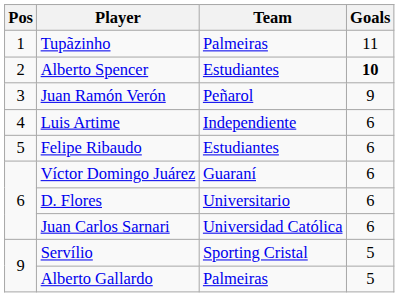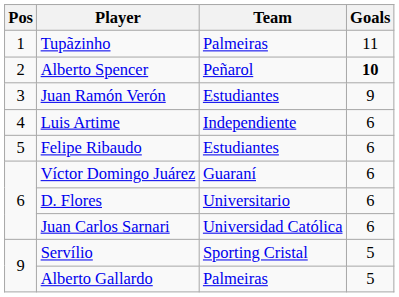 <table class="wikitable" style="text-align: left;">
 <tr>
 <th>Pos</th>
 <th>Player</th>
 <th>Team</th>
 <th>Goals</th>
 </tr>
 <tr>
 <td align=center>1</td>
 <td> <a href='#'>Tupãzinho</a></td>
 <td> <a href='#'>Palmeiras</a></td>
 <td align=center>11</td>
 </tr>
 <tr>
 <td align=center>2</td>
 <td> <a href='#'>Alberto Spencer</a></td>
-<td> <a href='#'>Estudiantes</a></td>
+<td> <a href='#'>Peñarol</a></td>
 <td align=center><strong>10</strong></td>
 </tr>
 <tr>
 <td align=center>3</td>
 <td> <a href='#'>Juan Ramón Verón</a></td>
-<td> <a href='#'>Peñarol</a></td>
+<td> <a href='#'>Estudiantes</a></td>
 <td align=center>9</td>
 </tr>
 <tr>
 <td align=center>4</td>
 <td> <a href='#'>Luis Artime</a></td>
 <td> <a href='#'>Independiente</a></td>
 <td align=center>6</td>
 </tr>
 <tr>
 <td align=center>5</td>
 <td> <a href='#'>Felipe Ribaudo</a></td>
 <td> <a href='#'>Estudiantes</a></td>
 <td align=center>6</td>
 </tr>
 <tr>
 <td align=center rowspan=3>6</td>
 <td> <a href='#'>Víctor Domingo Juárez</a></td>
 <td> <a href='#'>Guaraní</a></td>
 <td align=center>6</td>
 </tr>
 <tr>
 <td> <a href='#'>D. Flores</a></td>
 <td> <a href='#'>Universitario</a></td>
 <td align=center>6</td>
 </tr>
 <tr>
 <td> <a href='#'>Juan Carlos Sarnari</a></td>
 <td> <a href='#'>Universidad Católica</a></td>
 <td align=center>6</td>
 </tr>
 <tr>
 <td align=center  rowspan=2>9</td>
 <td> <a href='#'>Servílio</a></td>
 <td> <a href='#'>Sporting Cristal</a></td>
 <td align=center>5</td>
 </tr>
 <tr>
 <td> <a href='#'>Alberto Gallardo</a></td>
 <td> <a href='#'>Palmeiras</a></td>
 <td align=center>5</td>
 </tr>
 </table>
